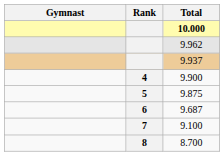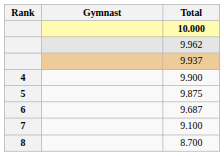 <table class="wikitable sortable" style="text-align:center; font-size:95%">
 <tr>
+<th scope="col" style="width:50px;">Rank</th>
 <th scope="col" style="width:180px;">Gymnast</th>
-<th scope="col" style="width:50px;">Rank</th>
 <th scope="col" style="width:80px;">Total</th>
 </tr>
 <tr style="background:#fffcaf;">
+<th scope=row style="text-align:center"></th>
 <td style="text-align:left;"></td>
-<th scope=row style="text-align:center"></th>
 <td><strong>10.000</strong></td>
 </tr>
 <tr style="background:#e5e5e5;">
+<th scope=row style="text-align:center"></th>
 <td style="text-align:left;"></td>
-<th scope=row style="text-align:center"></th>
 <td>9.962</td>
 </tr>
 <tr style="background:#ec9;">
+<th scope=row style="text-align:center"></th>
 <td style="text-align:left;"></td>
-<th scope=row style="text-align:center"></th>
 <td>9.937</td>
 </tr>
 <tr>
+<th scope=row style="text-align:center">4</th>
 <td style="text-align:left;"></td>
-<th scope=row style="text-align:center">4</th>
 <td>9.900</td>
 </tr>
 <tr>
+<th scope=row style="text-align:center">5</th>
 <td style="text-align:left;"></td>
-<th scope=row style="text-align:center">5</th>
 <td>9.875</td>
 </tr>
 <tr>
+<th scope=row style="text-align:center">6</th>
 <td style="text-align:left;"></td>
-<th scope=row style="text-align:center">6</th>
 <td>9.687</td>
 </tr>
 <tr>
+<th scope=row style="text-align:center">7</th>
 <td style="text-align:left;"></td>
-<th scope=row style="text-align:center">7</th>
 <td>9.100</td>
 </tr>
 <tr>
+<th scope=row style="text-align:center">8</th>
 <td style="text-align:left;"></td>
-<th scope=row style="text-align:center">8</th>
 <td>8.700</td>
 </tr>
 </table>
